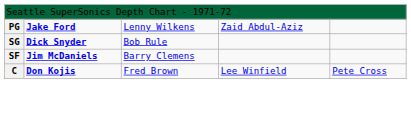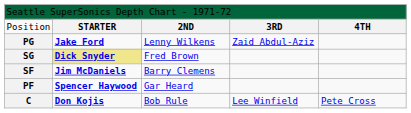 <table class="wikitable plainrowheaders" cellpadding="3" cellspacing="1" class="osdyn" width="575">
 <tr class="masthead_alt">
 <td bgcolor="#00653A" colspan="5"><span>Seattle SuperSonics Depth Chart - 1971-72</span></td>
+</tr>
+<tr class="stathead">
+<td scope="col" width="8%">Position</td>
+<th scope="col" width="23%">STARTER</th>
+<th scope="col" width="23%">2ND</th>
+<th scope="col" width="23%">3RD</th>
+<th scope="col" width="23%">4TH</th>
 </tr>
 <tr class="oddrow">
 <th scope="row">PG</th>
 <td><strong><a href='#'>Jake Ford</a></strong></td>
 <td><a href='#'>Lenny Wilkens</a></td>
 <td><a href='#'>Zaid Abdul-Aziz</a></td>
 <td></td>
 </tr>
 <tr class="evenrow">
 <th scope="row">SG</th>
-<td><strong><a href='#'>Dick Snyder</a></strong></td>
-<td><a href='#'>Bob Rule</a></td>
+<td style="background: khaki;"><strong><a href='#'>Dick Snyder</a></strong></td>
+<td><a href='#'>Fred Brown</a></td>
 <td></td>
 <td></td>
 </tr>
 <tr class="oddrow">
 <th scope="row">SF</th>
 <td><strong><a href='#'>Jim McDaniels</a></strong></td>
 <td><a href='#'>Barry Clemens</a></td>
 <td></td>
 <td></td>
 </tr>
+<tr class="evenrow">
+<th scope="row">PF</th>
+<td><strong><a href='#'>Spencer Haywood</a></strong></td>
+<td><a href='#'>Gar Heard</a></td>
+<td></td>
+<td></td>
+</tr>
 <tr class="oddrow">
 <th scope="row">C</th>
 <td><strong><a href='#'>Don Kojis</a></strong></td>
-<td><a href='#'>Fred Brown</a></td>
+<td><a href='#'>Bob Rule</a></td>
 <td><a href='#'>Lee Winfield</a></td>
 <td><a href='#'>Pete Cross</a></td>
 </tr>
 </table>
